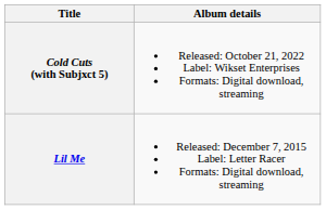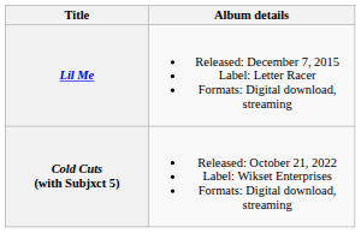 <table class="wikitable plainrowheaders" style="text-align:center;">
 <tr>
 <th scope="col" style="width:11em;">Title</th>
 <th scope="col" style="width:16em;">Album details</th>
 </tr>
 <tr>
+<th scope="row"><em><a href='#'>Lil Me</a></em></th>
+<td><br><ul><li>Released: December 7, 2015</li><li>Label: Letter Racer</li><li>Formats: Digital download, streaming</li></ul></td>
+</tr>
+<tr>
 <th scope="row"><em>Cold Cuts</em><br><span>(with Subjxct 5)</span></th>
 <td><br><ul><li>Released: October 21, 2022</li><li>Label: Wikset Enterprises</li><li>Formats: Digital download, streaming</li></ul></td>
 </tr>
-<tr>
-<th scope="row"><em><a href='#'>Lil Me</a></em></th>
-<td><br><ul><li>Released: December 7, 2015</li><li>Label: Letter Racer</li><li>Formats: Digital download, streaming</li></ul></td>
-</tr>
 </table>
